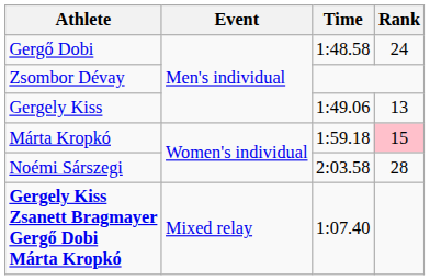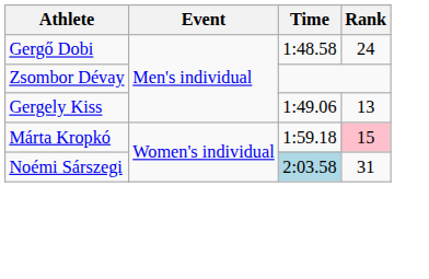 <table class="wikitable" style="font-size:90%">
 <tr>
 <th>Athlete</th>
 <th>Event</th>
 <th>Time</th>
 <th>Rank</th>
 </tr>
 <tr align=center>
 <td align=left><a href='#'>Gergő Dobi</a></td>
 <td align=left rowspan="3"><a href='#'>Men's individual</a></td>
 <td>1:48.58</td>
 <td>24</td>
 </tr>
 <tr align=center>
 <td align=left><a href='#'>Zsombor Dévay</a></td>
 <td colspan=2></td>
 </tr>
 <tr align=center>
 <td align=left><a href='#'>Gergely Kiss</a></td>
 <td>1:49.06</td>
 <td>13</td>
 </tr>
 <tr align=center>
 <td align=left><a href='#'>Márta Kropkó</a></td>
 <td align=left rowspan="2"><a href='#'>Women's individual</a></td>
 <td>1:59.18</td>
 <td style="background: pink;">15</td>
 </tr>
 <tr align=center>
 <td align=left><a href='#'>Noémi Sárszegi</a></td>
-<td>2:03.58</td>
-<td>28</td>
-</tr>
-<tr align=center>
-<td align=left><strong><a href='#'>Gergely Kiss</a><br><a href='#'>Zsanett Bragmayer</a><br><a href='#'>Gergő Dobi</a><br><a href='#'>Márta Kropkó</a></strong></td>
-<td align=left><a href='#'>Mixed relay</a></td>
-<td>1:07.40</td>
-<td></td>
+<td style="background: lightblue;">2:03.58</td>
+<td>31</td>
 </tr>
 </table>
